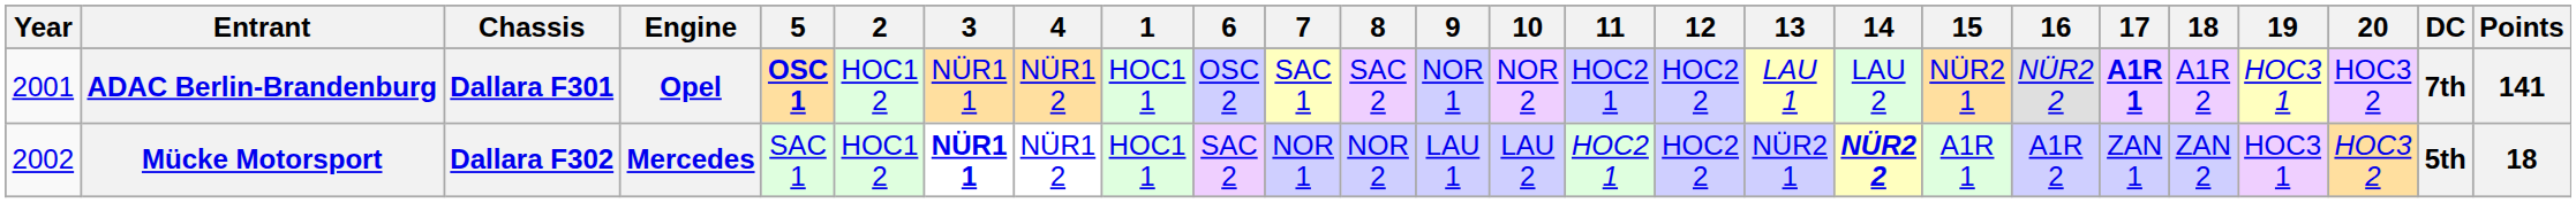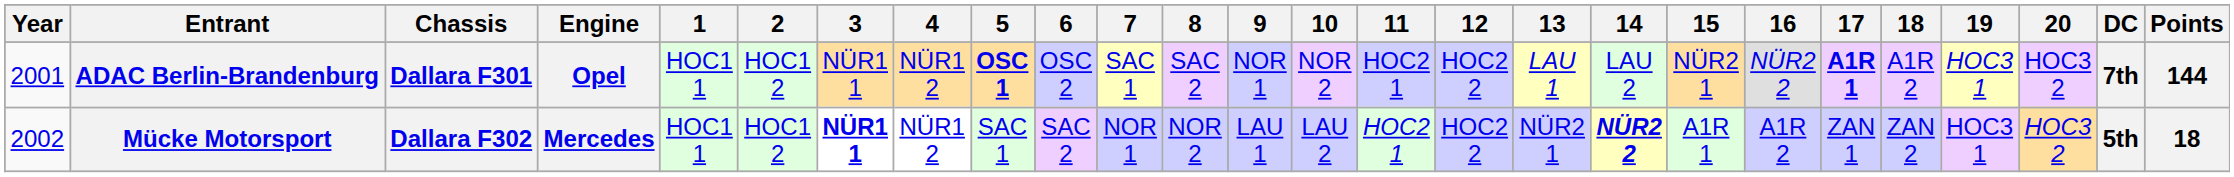 <table class="wikitable" style="text-align:center; font-size:85%">
 <tr>
 <th>Year</th>
 <th>Entrant</th>
 <th>Chassis</th>
 <th>Engine</th>
-<th>5</th>
+<th>1</th>
 <th>2</th>
 <th>3</th>
 <th>4</th>
-<th>1</th>
+<th>5</th>
 <th>6</th>
 <th>7</th>
 <th>8</th>
 <th>9</th>
 <th>10</th>
 <th>11</th>
 <th>12</th>
 <th>13</th>
 <th>14</th>
 <th>15</th>
 <th>16</th>
 <th>17</th>
 <th>18</th>
 <th>19</th>
 <th>20</th>
 <th>DC</th>
 <th>Points</th>
 </tr>
 <tr>
 <td><a href='#'>2001</a></td>
 <th nowrap><a href='#'>ADAC Berlin-Brandenburg</a></th>
 <th nowrap><a href='#'>Dallara F301</a></th>
 <th><a href='#'>Opel</a></th>
-<td style="background:#FFDF9F;"><strong><a href='#'>OSC<br>1</a></strong><br></td>
+<td style="background:#DFFFDF;"><a href='#'>HOC1<br>1</a><br></td>
 <td style="background:#DFFFDF;"><a href='#'>HOC1<br>2</a><br></td>
 <td style="background:#FFDF9F;"><a href='#'>NÜR1<br>1</a><br></td>
 <td style="background:#FFDF9F;"><a href='#'>NÜR1<br>2</a><br></td>
-<td style="background:#DFFFDF;"><a href='#'>HOC1<br>1</a><br></td>
+<td style="background:#FFDF9F;"><strong><a href='#'>OSC<br>1</a></strong><br></td>
 <td style="background:#CFCFFF;"><a href='#'>OSC<br>2</a><br></td>
 <td style="background:#FFFFBF;"><a href='#'>SAC<br>1</a><br></td>
 <td style="background:#EFCFFF;"><a href='#'>SAC<br>2</a><br></td>
 <td style="background:#CFCFFF;"><a href='#'>NOR<br>1</a><br></td>
 <td style="background:#EFCFFF;"><a href='#'>NOR<br>2</a><br></td>
 <td style="background:#CFCFFF;"><a href='#'>HOC2<br>1</a><br></td>
 <td style="background:#CFCFFF;"><a href='#'>HOC2<br>2</a><br></td>
 <td style="background:#FFFFBF;"><em><a href='#'>LAU<br>1</a></em><br></td>
 <td style="background:#DFFFDF;"><a href='#'>LAU<br>2</a><br></td>
 <td style="background:#FFDF9F;"><a href='#'>NÜR2<br>1</a><br></td>
 <td style="background:#DFDFDF;"><em><a href='#'>NÜR2<br>2</a></em><br></td>
 <td style="background:#EFCFFF;"><strong><a href='#'>A1R<br>1</a></strong><br></td>
 <td style="background:#EFCFFF;"><a href='#'>A1R<br>2</a><br></td>
 <td style="background:#FFFFBF;"><em><a href='#'>HOC3<br>1</a></em><br></td>
 <td style="background:#EFCFFF;"><a href='#'>HOC3<br>2</a><br></td>
 <th>7th</th>
-<th>141</th>
+<th>144</th>
 </tr>
 <tr>
 <td><a href='#'>2002</a></td>
 <th nowrap><a href='#'>Mücke Motorsport</a></th>
 <th nowrap><a href='#'>Dallara F302</a></th>
 <th><a href='#'>Mercedes</a></th>
-<td style="background:#DFFFDF;"><a href='#'>SAC<br>1</a><br></td>
+<td style="background:#DFFFDF;"><a href='#'>HOC1<br>1</a><br></td>
 <td style="background:#DFFFDF;"><a href='#'>HOC1<br>2</a><br></td>
 <td style="background:#FFFFFF;"><strong><a href='#'>NÜR1<br>1</a></strong><br></td>
 <td style="background:#FFFFFF;"><a href='#'>NÜR1<br>2</a><br></td>
-<td style="background:#DFFFDF;"><a href='#'>HOC1<br>1</a><br></td>
+<td style="background:#DFFFDF;"><a href='#'>SAC<br>1</a><br></td>
 <td style="background:#EFCFFF;"><a href='#'>SAC<br>2</a><br></td>
 <td style="background:#CFCFFF;"><a href='#'>NOR<br>1</a><br></td>
 <td style="background:#CFCFFF;"><a href='#'>NOR<br>2</a><br></td>
 <td style="background:#CFCFFF;"><a href='#'>LAU<br>1</a><br></td>
 <td style="background:#CFCFFF;"><a href='#'>LAU<br>2</a><br></td>
 <td style="background:#DFFFDF;"><em><a href='#'>HOC2<br>1</a></em><br></td>
 <td style="background:#CFCFFF;"><a href='#'>HOC2<br>2</a><br></td>
 <td style="background:#CFCFFF;"><a href='#'>NÜR2<br>1</a><br></td>
 <td style="background:#FFFFBF;"><strong><em><a href='#'>NÜR2<br>2</a></em></strong><br></td>
 <td style="background:#DFFFDF;"><a href='#'>A1R<br>1</a><br></td>
 <td style="background:#CFCFFF;"><a href='#'>A1R<br>2</a><br></td>
 <td style="background:#CFCFFF;"><a href='#'>ZAN<br>1</a><br></td>
 <td style="background:#CFCFFF;"><a href='#'>ZAN<br>2</a><br></td>
 <td style="background:#EFCFFF;"><a href='#'>HOC3<br>1</a><br></td>
 <td style="background:#FFDF9F;"><em><a href='#'>HOC3<br>2</a></em><br></td>
 <th>5th</th>
 <th>18</th>
 </tr>
 </table>
